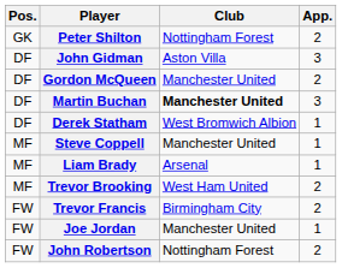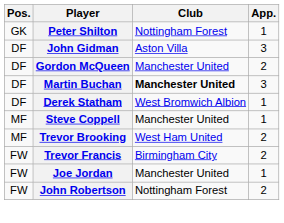 <table class="wikitable plainrowheaders" style="text-align: left">
 <tr>
 <th scope=col>Pos.</th>
 <th scope=col>Player</th>
 <th scope=col>Club</th>
 <th scope=col>App.</th>
 </tr>
 <tr>
 <td style=text-align:center>GK</td>
 <th scope=row><a href='#'>Peter Shilton</a> </th>
 <td><a href='#'>Nottingham Forest</a></td>
-<td style=text-align:center>2</td>
+<td style=text-align:center>1</td>
 </tr>
 <tr>
 <td style=text-align:center>DF</td>
 <th scope=row><a href='#'>John Gidman</a> </th>
 <td><a href='#'>Aston Villa</a></td>
 <td style=text-align:center>3</td>
 </tr>
 <tr>
 <td style=text-align:center>DF</td>
 <th scope=row><a href='#'>Gordon McQueen</a> </th>
 <td><a href='#'>Manchester United</a></td>
 <td style=text-align:center>2</td>
 </tr>
 <tr>
 <td style=text-align:center>DF</td>
 <th scope=row><a href='#'>Martin Buchan</a></th>
 <td><strong>Manchester United</strong></td>
 <td style=text-align:center>3</td>
 </tr>
 <tr>
 <td style=text-align:center>DF</td>
 <th scope=row><a href='#'>Derek Statham</a></th>
 <td><a href='#'>West Bromwich Albion</a></td>
 <td style=text-align:center>1</td>
 </tr>
 <tr>
 <td style=text-align:center>MF</td>
 <th scope=row><a href='#'>Steve Coppell</a></th>
 <td>Manchester United</td>
 <td style=text-align:center>1</td>
 </tr>
 <tr>
 <td style=text-align:center>MF</td>
-<th scope=row><a href='#'>Liam Brady</a></th>
-<td><a href='#'>Arsenal</a></td>
-<td style=text-align:center>1</td>
-</tr>
-<tr>
-<td style=text-align:center>MF</td>
 <th scope=row><a href='#'>Trevor Brooking</a> </th>
 <td><a href='#'>West Ham United</a></td>
 <td style=text-align:center>2</td>
 </tr>
 <tr>
 <td style=text-align:center>FW</td>
 <th scope=row><a href='#'>Trevor Francis</a> </th>
 <td><a href='#'>Birmingham City</a></td>
 <td style=text-align:center>2</td>
 </tr>
 <tr>
 <td style=text-align:center>FW</td>
 <th scope=row><a href='#'>Joe Jordan</a></th>
 <td>Manchester United</td>
 <td style=text-align:center>1</td>
 </tr>
 <tr>
 <td style=text-align:center>FW</td>
 <th scope=row><a href='#'>John Robertson</a></th>
 <td>Nottingham Forest</td>
 <td style=text-align:center>2</td>
 </tr>
 </table>
